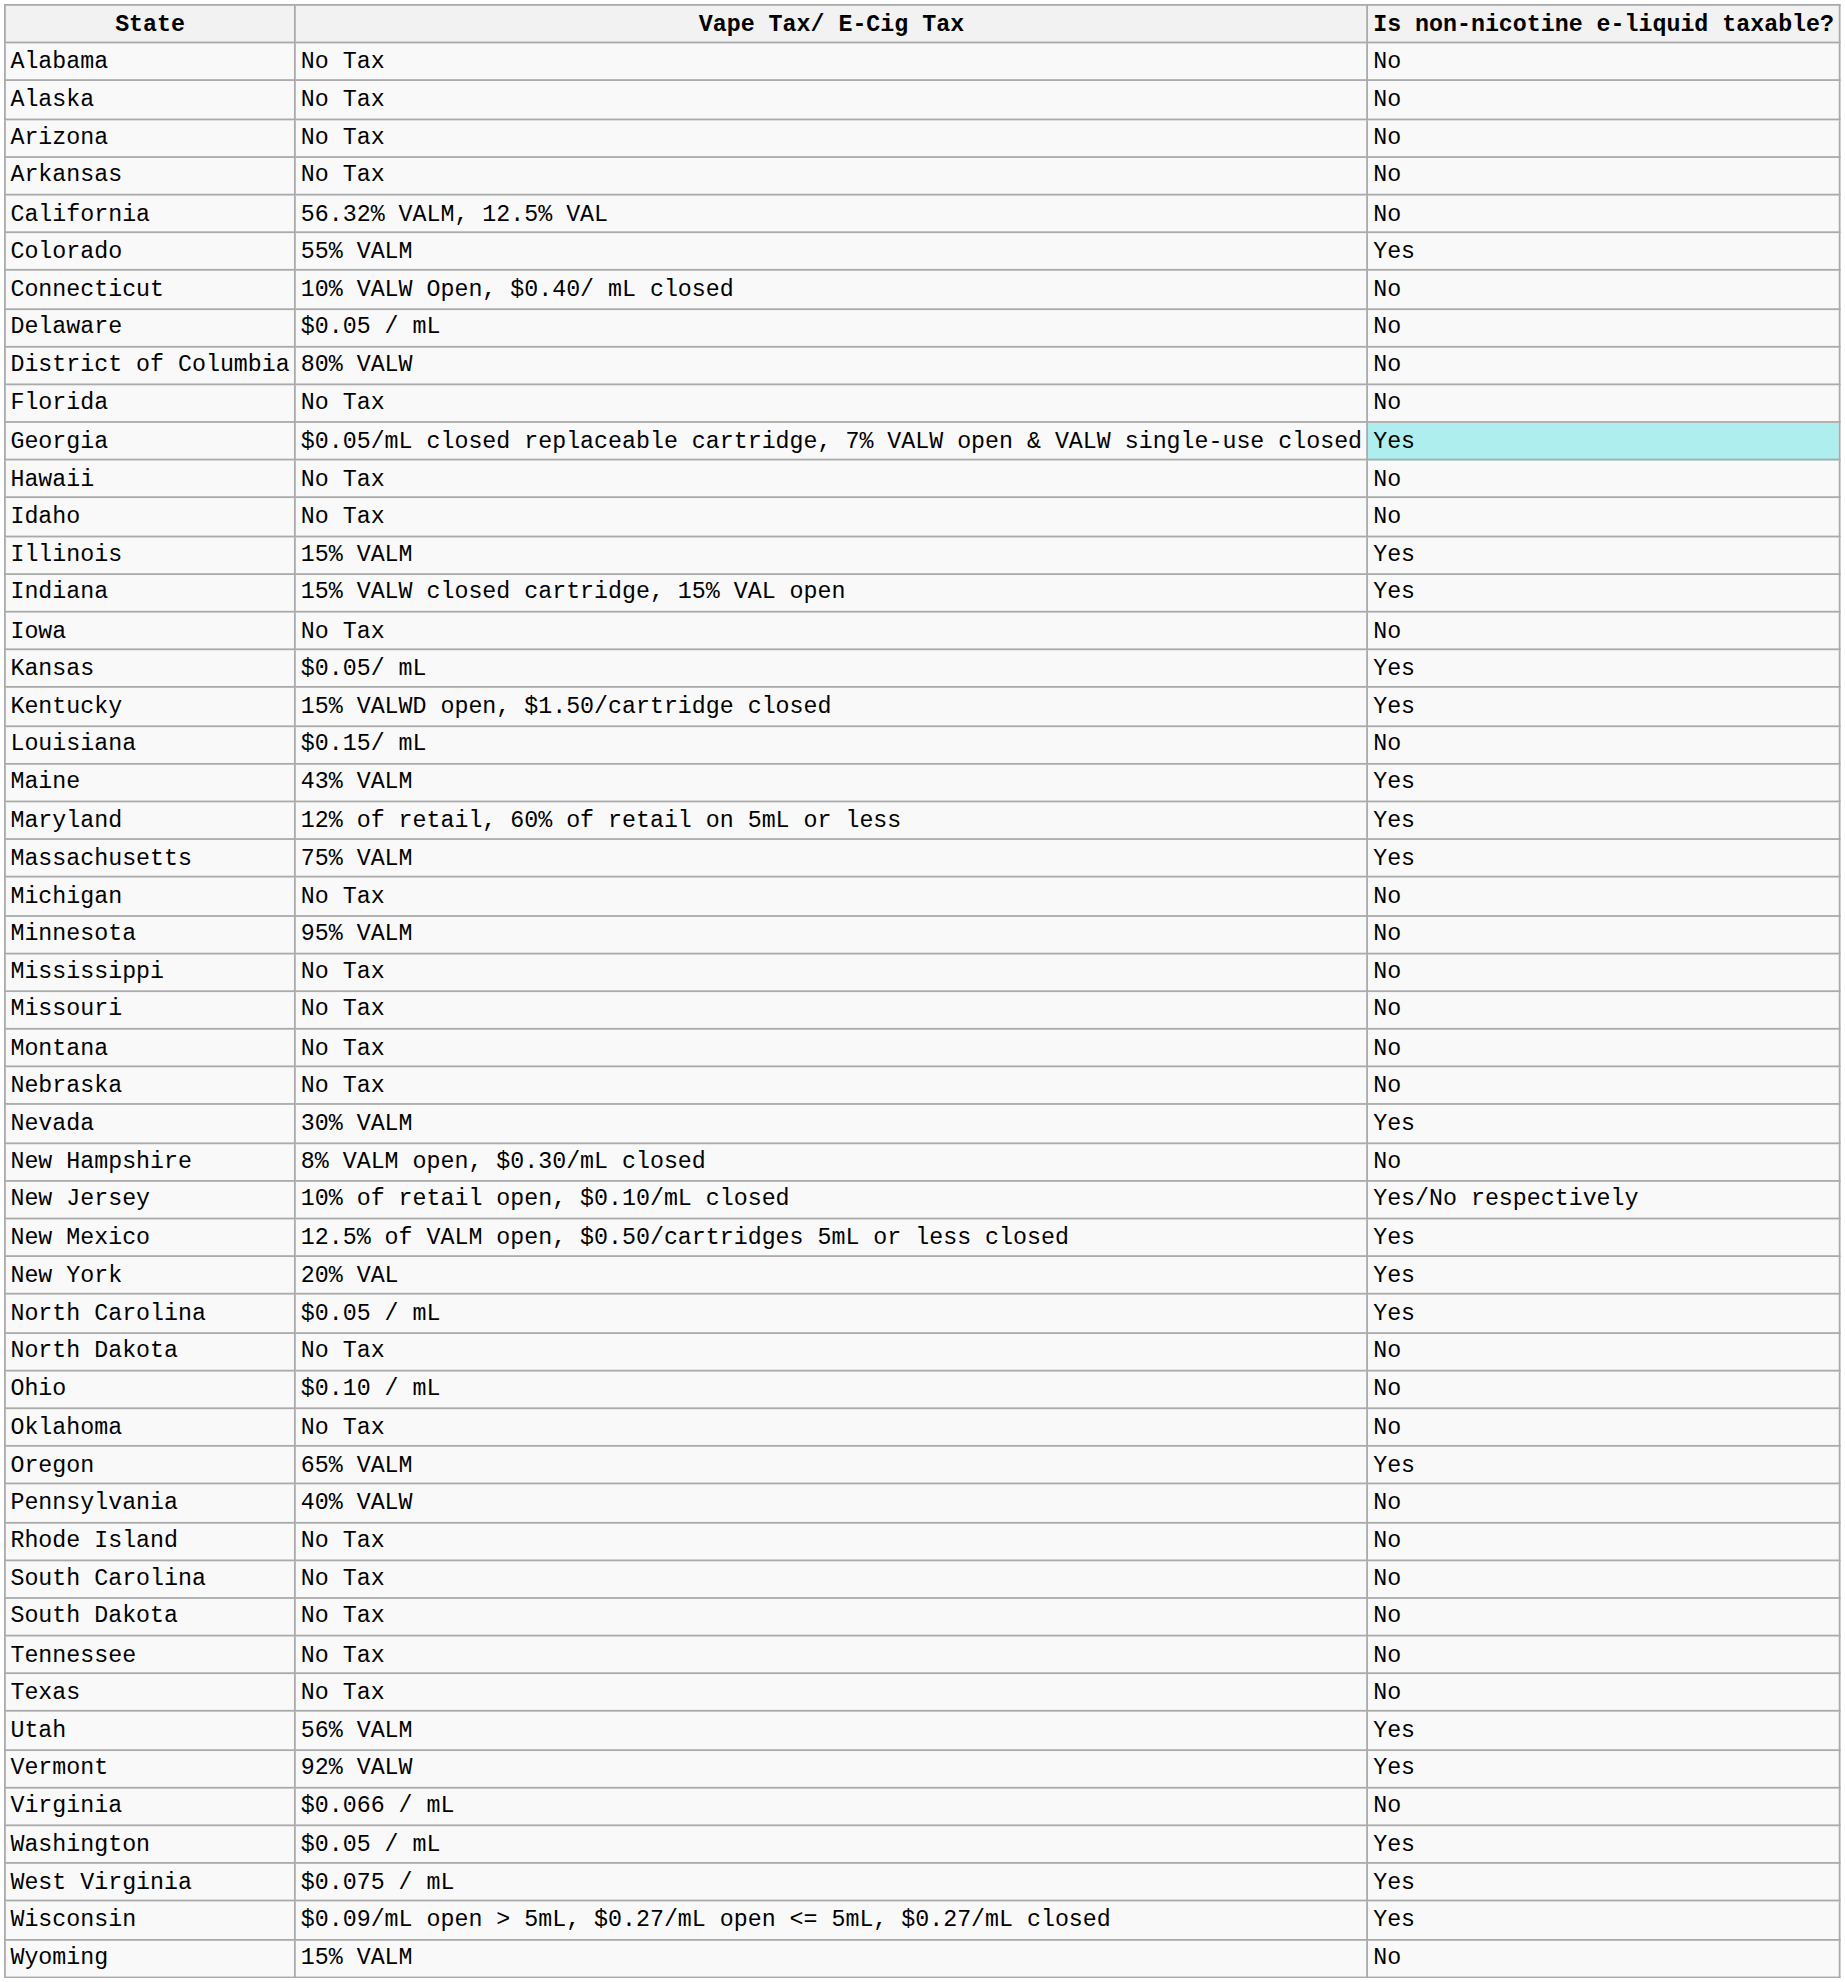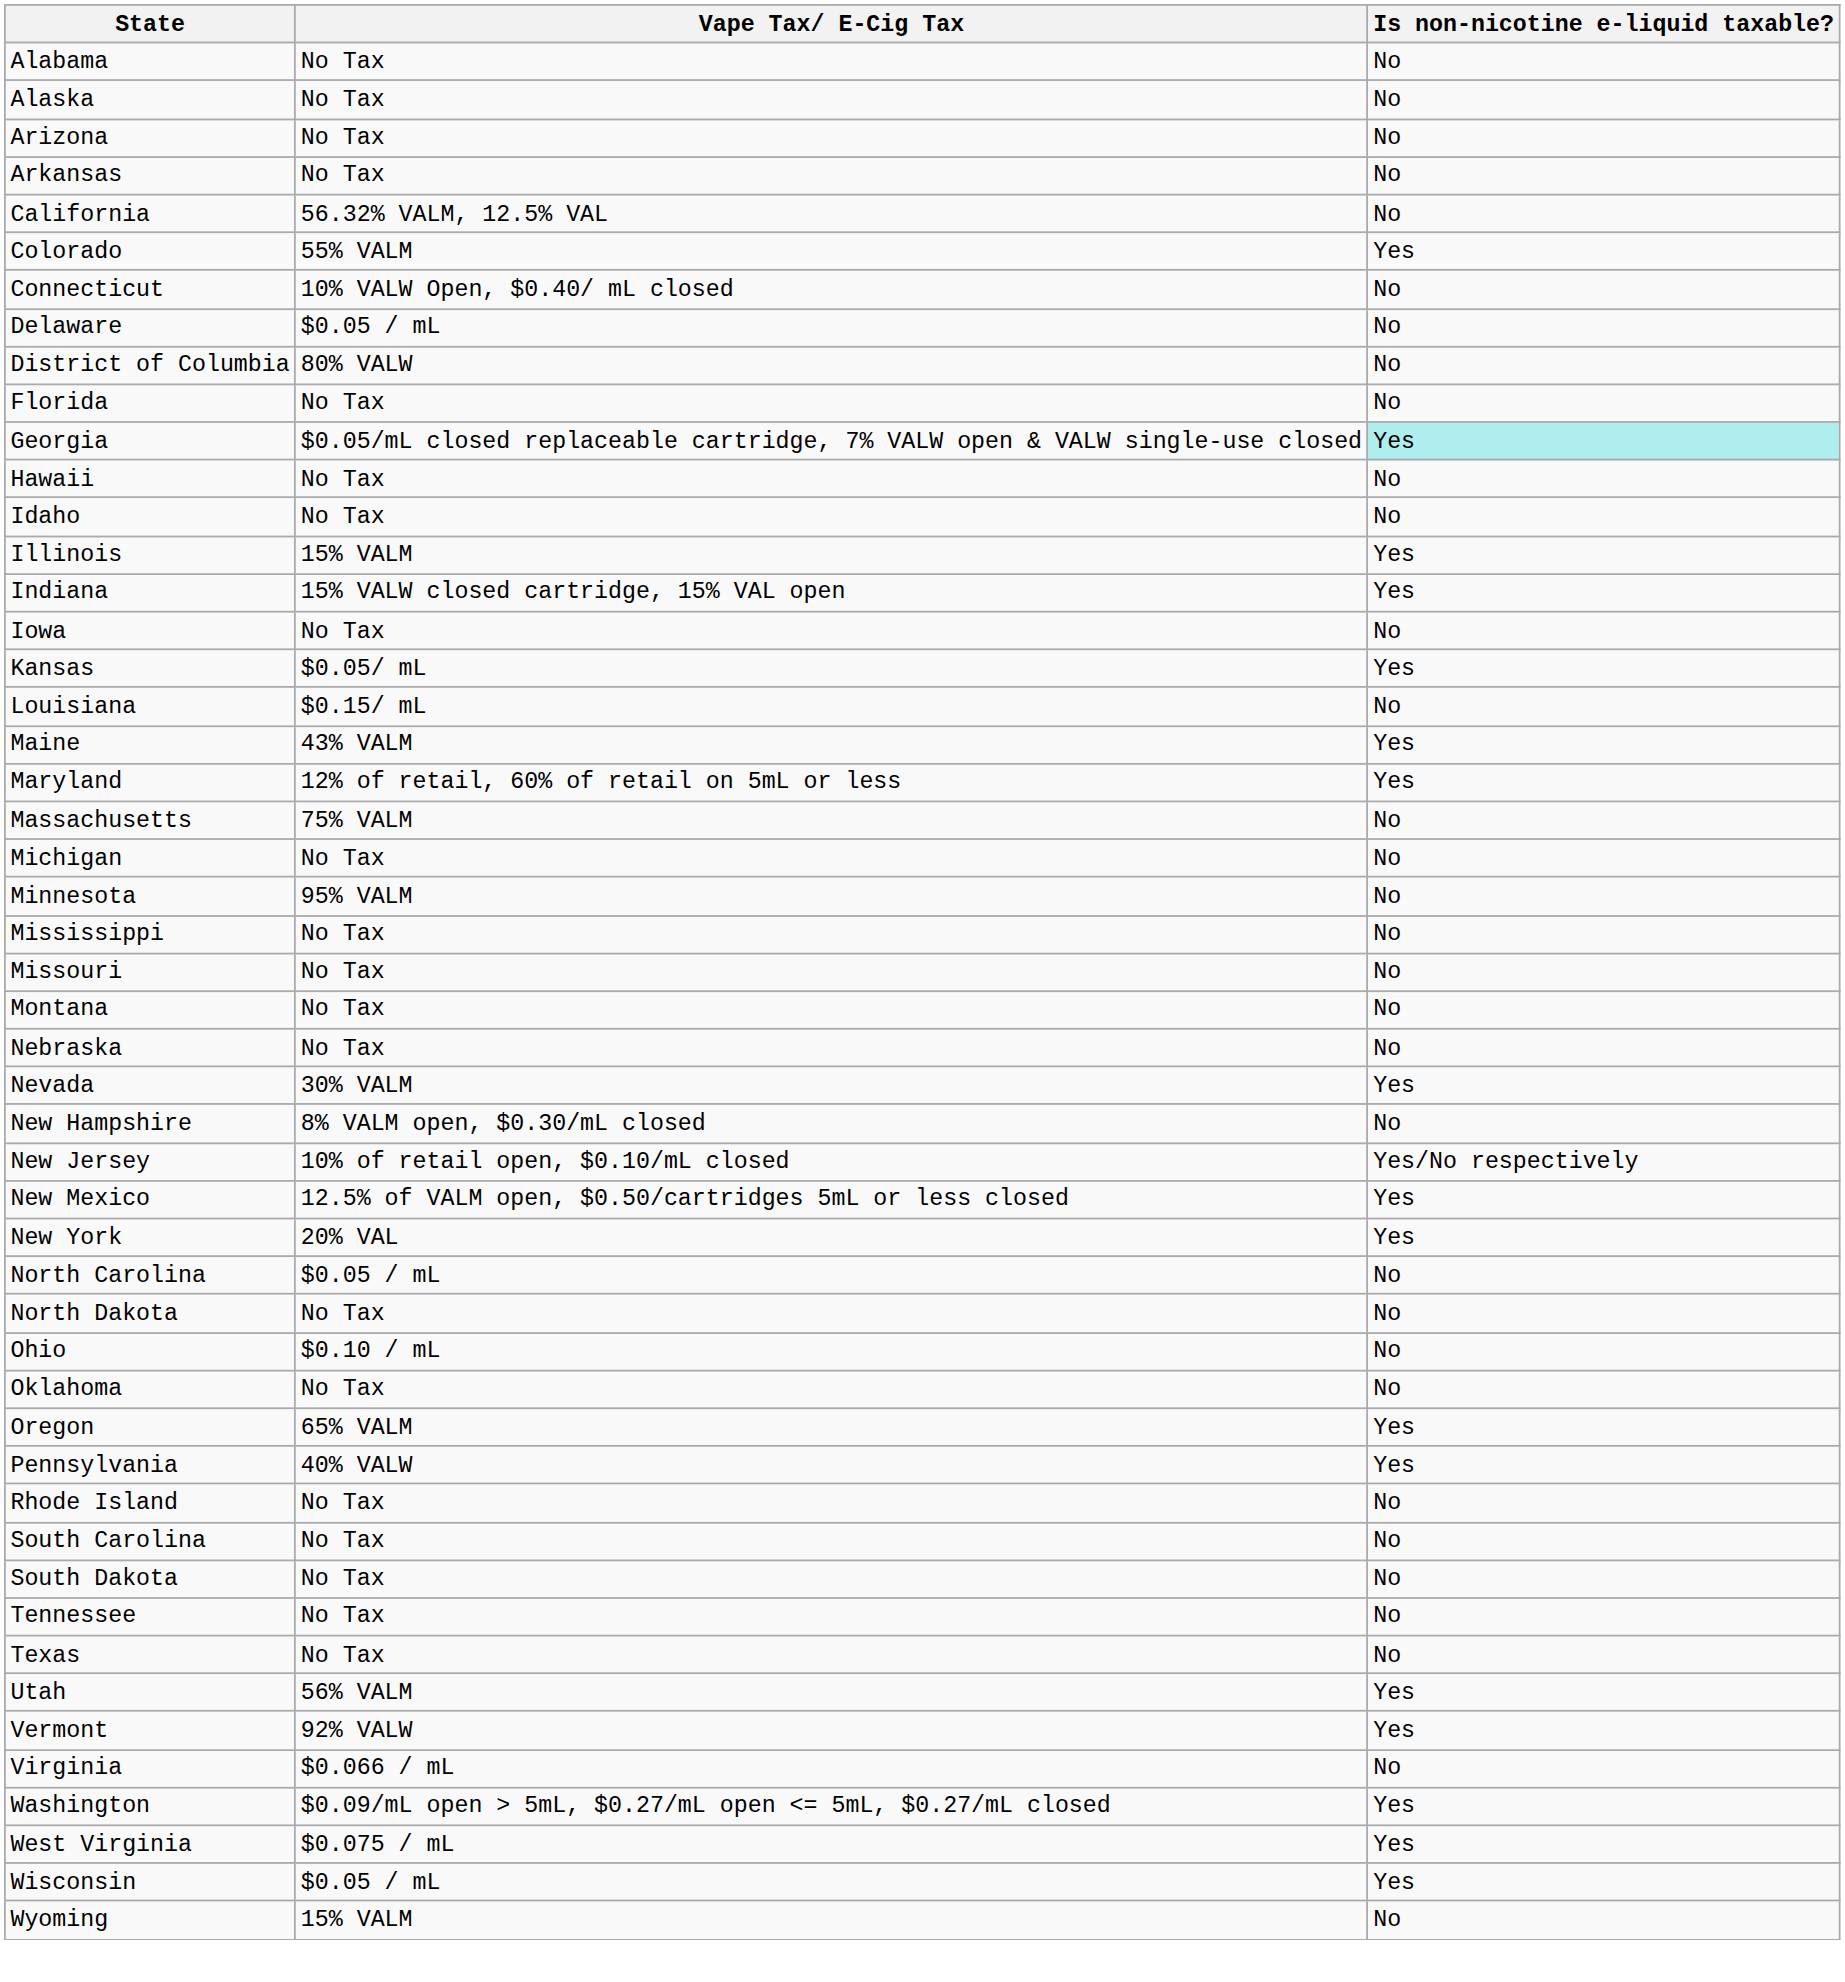 <table class="wikitable sortable">
 <tr>
 <th>State</th>
 <th>Vape Tax/ E-Cig Tax</th>
 <th>Is non-nicotine e-liquid taxable?</th>
 </tr>
 <tr>
 <td>Alabama</td>
 <td>No Tax</td>
 <td>No</td>
 </tr>
 <tr>
 <td>Alaska</td>
 <td>No Tax</td>
 <td>No</td>
 </tr>
 <tr>
 <td>Arizona</td>
 <td>No Tax</td>
 <td>No</td>
 </tr>
 <tr>
 <td>Arkansas</td>
 <td>No Tax</td>
 <td>No</td>
 </tr>
 <tr>
 <td>California</td>
 <td>56.32% VALM, 12.5% VAL</td>
 <td>No</td>
 </tr>
 <tr>
 <td>Colorado</td>
 <td>55% VALM</td>
 <td>Yes</td>
 </tr>
 <tr>
 <td>Connecticut</td>
 <td>10% VALW Open, $0.40/ mL closed</td>
 <td>No</td>
 </tr>
 <tr>
 <td>Delaware</td>
 <td>$0.05 / mL</td>
 <td>No</td>
 </tr>
 <tr>
 <td>District of Columbia</td>
 <td>80% VALW</td>
 <td>No</td>
 </tr>
 <tr>
 <td>Florida</td>
 <td>No Tax</td>
 <td>No</td>
 </tr>
 <tr>
 <td>Georgia</td>
 <td>$0.05/mL closed replaceable cartridge, 7% VALW open & VALW single-use closed</td>
 <td style="background: paleturquoise;">Yes</td>
 </tr>
 <tr>
 <td>Hawaii</td>
 <td>No Tax</td>
 <td>No</td>
 </tr>
 <tr>
 <td>Idaho</td>
 <td>No Tax</td>
 <td>No</td>
 </tr>
 <tr>
 <td>Illinois</td>
 <td>15% VALM</td>
 <td>Yes</td>
 </tr>
 <tr>
 <td>Indiana</td>
 <td>15% VALW closed cartridge, 15% VAL open</td>
 <td>Yes</td>
 </tr>
 <tr>
 <td>Iowa</td>
 <td>No Tax</td>
 <td>No</td>
 </tr>
 <tr>
 <td>Kansas</td>
 <td>$0.05/ mL</td>
 <td>Yes</td>
 </tr>
 <tr>
-<td>Kentucky</td>
-<td>15% VALWD open, $1.50/cartridge closed</td>
-<td>Yes</td>
-</tr>
-<tr>
 <td>Louisiana</td>
 <td>$0.15/ mL</td>
 <td>No</td>
 </tr>
 <tr>
 <td>Maine</td>
 <td>43% VALM</td>
 <td>Yes</td>
 </tr>
 <tr>
 <td>Maryland</td>
 <td>12% of retail, 60% of retail on 5mL or less</td>
 <td>Yes</td>
 </tr>
 <tr>
 <td>Massachusetts</td>
 <td>75% VALM</td>
-<td>Yes</td>
+<td>No</td>
 </tr>
 <tr>
 <td>Michigan</td>
 <td>No Tax</td>
 <td>No</td>
 </tr>
 <tr>
 <td>Minnesota</td>
 <td>95% VALM</td>
 <td>No</td>
 </tr>
 <tr>
 <td>Mississippi</td>
 <td>No Tax</td>
 <td>No</td>
 </tr>
 <tr>
 <td>Missouri</td>
 <td>No Tax</td>
 <td>No</td>
 </tr>
 <tr>
 <td>Montana</td>
 <td>No Tax</td>
 <td>No</td>
 </tr>
 <tr>
 <td>Nebraska</td>
 <td>No Tax</td>
 <td>No</td>
 </tr>
 <tr>
 <td>Nevada</td>
 <td>30% VALM</td>
 <td>Yes</td>
 </tr>
 <tr>
 <td>New Hampshire</td>
 <td>8% VALM open, $0.30/mL closed</td>
 <td>No</td>
 </tr>
 <tr>
 <td>New Jersey</td>
 <td>10% of retail open, $0.10/mL closed</td>
 <td>Yes/No respectively</td>
 </tr>
 <tr>
 <td>New Mexico</td>
 <td>12.5% of VALM open, $0.50/cartridges 5mL or less closed</td>
 <td>Yes</td>
 </tr>
 <tr>
 <td>New York</td>
 <td>20% VAL</td>
 <td>Yes</td>
 </tr>
 <tr>
 <td>North Carolina</td>
 <td>$0.05 / mL</td>
-<td>Yes</td>
+<td>No</td>
 </tr>
 <tr>
 <td>North Dakota</td>
 <td>No Tax</td>
 <td>No</td>
 </tr>
 <tr>
 <td>Ohio</td>
 <td>$0.10 / mL</td>
 <td>No</td>
 </tr>
 <tr>
 <td>Oklahoma</td>
 <td>No Tax</td>
 <td>No</td>
 </tr>
 <tr>
 <td>Oregon</td>
 <td>65% VALM</td>
 <td>Yes</td>
 </tr>
 <tr>
 <td>Pennsylvania</td>
 <td>40% VALW</td>
-<td>No</td>
+<td>Yes</td>
 </tr>
 <tr>
 <td>Rhode Island</td>
 <td>No Tax</td>
 <td>No</td>
 </tr>
 <tr>
 <td>South Carolina</td>
 <td>No Tax</td>
 <td>No</td>
 </tr>
 <tr>
 <td>South Dakota</td>
 <td>No Tax</td>
 <td>No</td>
 </tr>
 <tr>
 <td>Tennessee</td>
 <td>No Tax</td>
 <td>No</td>
 </tr>
 <tr>
 <td>Texas</td>
 <td>No Tax</td>
 <td>No</td>
 </tr>
 <tr>
 <td>Utah</td>
 <td>56% VALM</td>
 <td>Yes</td>
 </tr>
 <tr>
 <td>Vermont</td>
 <td>92% VALW</td>
 <td>Yes</td>
 </tr>
 <tr>
 <td>Virginia</td>
 <td>$0.066 / mL</td>
 <td>No</td>
 </tr>
 <tr>
 <td>Washington</td>
-<td>$0.05 / mL</td>
+<td>$0.09/mL open > 5mL, $0.27/mL open <= 5mL, $0.27/mL closed</td>
 <td>Yes</td>
 </tr>
 <tr>
 <td>West Virginia</td>
 <td>$0.075 / mL</td>
 <td>Yes</td>
 </tr>
 <tr>
 <td>Wisconsin</td>
-<td>$0.09/mL open > 5mL, $0.27/mL open <= 5mL, $0.27/mL closed</td>
+<td>$0.05 / mL</td>
 <td>Yes</td>
 </tr>
 <tr>
 <td>Wyoming</td>
 <td>15% VALM</td>
 <td>No</td>
 </tr>
 </table>
